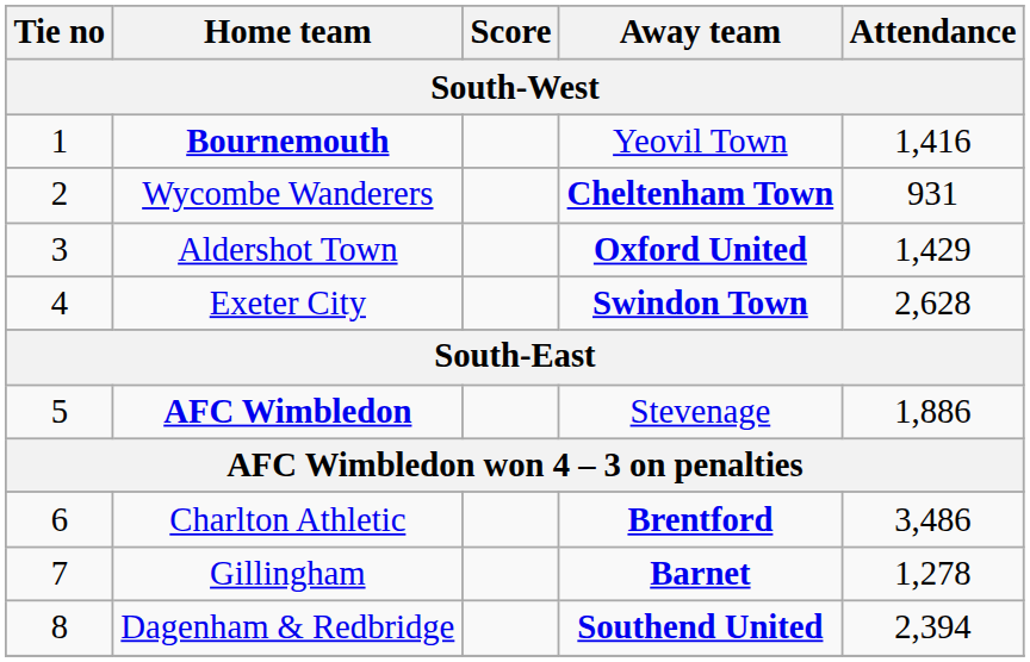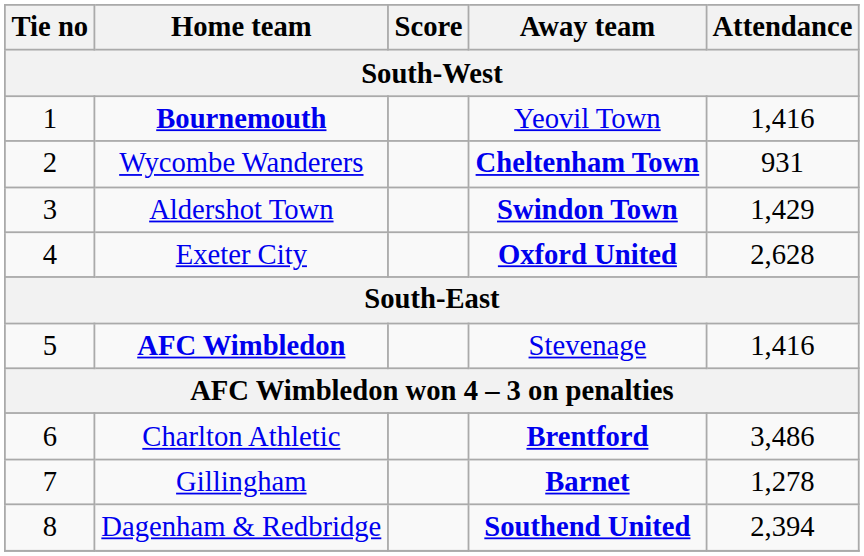 <table class="wikitable" style="text-align: center">
 <tr>
 <th>Tie no</th>
 <th>Home team</th>
 <th>Score</th>
 <th>Away team</th>
 <th>Attendance</th>
 </tr>
 <tr>
 <th colspan=5>South-West</th>
 </tr>
 <tr>
 <td>1</td>
 <td><strong><a href='#'>Bournemouth</a></strong></td>
 <td></td>
 <td><a href='#'>Yeovil Town</a></td>
 <td>1,416</td>
 </tr>
 <tr>
 <td>2</td>
 <td><a href='#'>Wycombe Wanderers</a></td>
 <td></td>
 <td><strong><a href='#'>Cheltenham Town</a></strong></td>
 <td>931</td>
 </tr>
 <tr>
 <td>3</td>
 <td><a href='#'>Aldershot Town</a></td>
 <td></td>
-<td><strong><a href='#'>Oxford United</a></strong></td>
+<td><strong><a href='#'>Swindon Town</a></strong></td>
 <td>1,429</td>
 </tr>
 <tr>
 <td>4</td>
 <td><a href='#'>Exeter City</a></td>
 <td></td>
-<td><strong><a href='#'>Swindon Town</a></strong></td>
+<td><strong><a href='#'>Oxford United</a></strong></td>
 <td>2,628</td>
 </tr>
 <tr>
 <th colspan=5>South-East</th>
 </tr>
 <tr>
 <td>5</td>
 <td><strong><a href='#'>AFC Wimbledon</a></strong></td>
 <td></td>
 <td><a href='#'>Stevenage</a></td>
-<td>1,886</td>
+<td>1,416</td>
 </tr>
 <tr>
 <th colspan="5">AFC Wimbledon won 4 – 3 on penalties</th>
 </tr>
 <tr>
 <td>6</td>
 <td><a href='#'>Charlton Athletic</a></td>
 <td></td>
 <td><strong><a href='#'>Brentford</a></strong></td>
 <td>3,486</td>
 </tr>
 <tr>
 <td>7</td>
 <td><a href='#'>Gillingham</a></td>
 <td></td>
 <td><strong><a href='#'>Barnet</a></strong></td>
 <td>1,278</td>
 </tr>
 <tr>
 <td>8</td>
 <td><a href='#'>Dagenham & Redbridge</a></td>
 <td></td>
 <td><strong><a href='#'>Southend United</a></strong></td>
 <td>2,394</td>
 </tr>
 <tr>
 </tr>
 </table>
